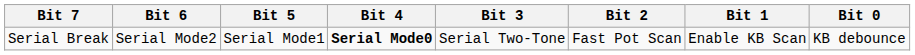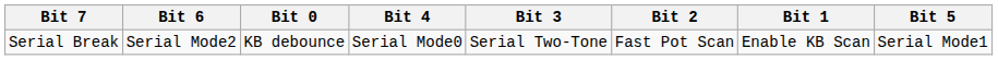 <table class="wikitable">
 <tr>
 <th>Bit 7</th>
 <th>Bit 6</th>
-<th>Bit 5</th>
+<th>Bit 0</th>
 <th>Bit 4</th>
 <th>Bit 3</th>
 <th>Bit 2</th>
 <th>Bit 1</th>
-<th>Bit 0</th>
+<th>Bit 5</th>
 </tr>
 <tr>
 <td>Serial Break</td>
 <td>Serial Mode2</td>
-<td>Serial Mode1</td>
-<td><strong>Serial Mode0</strong></td>
+<td>KB debounce</td>
+<td>Serial Mode0</td>
 <td>Serial Two-Tone</td>
 <td>Fast Pot Scan</td>
 <td>Enable KB Scan</td>
-<td>KB debounce</td>
+<td>Serial Mode1</td>
 </tr>
 </table>
